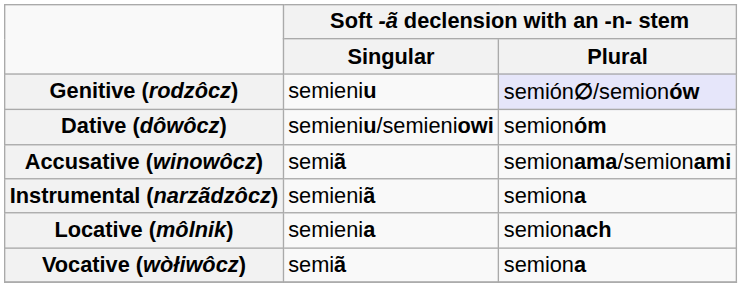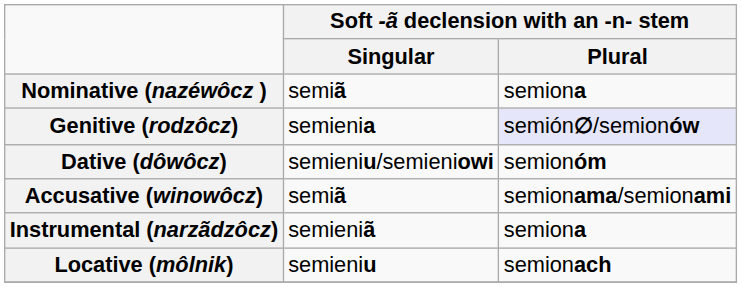 <table class="wikitable">
 <tr>
 <td rowspan="2"></td>
 <th colspan="2">Soft <em>-ã</em> declension with an -n- stem </th>
 </tr>
 <tr>
 <th>Singular</th>
 <th>Plural</th>
 </tr>
 <tr>
+<th>Nominative (<em>nazéwôcz </em>)</th>
+<td>semi<strong>ã</strong></td>
+<td>semion<strong>a</strong></td>
+</tr>
+<tr>
 <th>Genitive (<em>rodzôcz</em>)</th>
-<td>semieni<strong>u</strong></td>
+<td>semieni<strong>a</strong></td>
 <td style="background: lavender;">semión<strong>∅</strong>/semion<strong>ów</strong></td>
 </tr>
 <tr>
 <th>Dative (<em>dôwôcz</em>)</th>
 <td>semieni<strong>u</strong>/semieni<strong>owi</strong></td>
 <td>semion<strong>óm</strong></td>
 </tr>
 <tr>
 <th>Accusative (<em>winowôcz</em>)</th>
 <td>semi<strong>ã</strong></td>
 <td>semion<strong>ama</strong>/semion<strong>ami</strong></td>
 </tr>
 <tr>
 <th>Instrumental (<em>narzãdzôcz</em>)</th>
 <td>semieni<strong>ã</strong></td>
 <td>semion<strong>a</strong></td>
 </tr>
 <tr>
 <th>Locative (<em>môlnik</em>)</th>
-<td>semieni<strong>a</strong></td>
+<td>semieni<strong>u</strong></td>
 <td>semion<strong>ach</strong></td>
-</tr>
-<tr>
-<th>Vocative (<em>wòłiwôcz</em>)</th>
-<td>semi<strong>ã</strong></td>
-<td>semion<strong>a</strong></td>
 </tr>
 <tr>
 </tr>
 </table>
